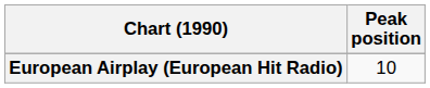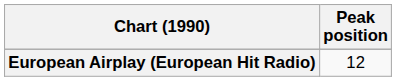 <table class="wikitable sortable plainrowheaders" style="text-align:center">
 <tr>
 <th>Chart (1990)</th>
 <th>Peak<br>position</th>
 </tr>
 <tr>
 </tr>
 <tr>
 </tr>
 <tr>
 </tr>
 <tr>
 <th scope="row">European Airplay (European Hit Radio)</th>
-<td style="text-align:center;">10</td>
+<td style="text-align:center;">12</td>
 </tr>
 </table>
